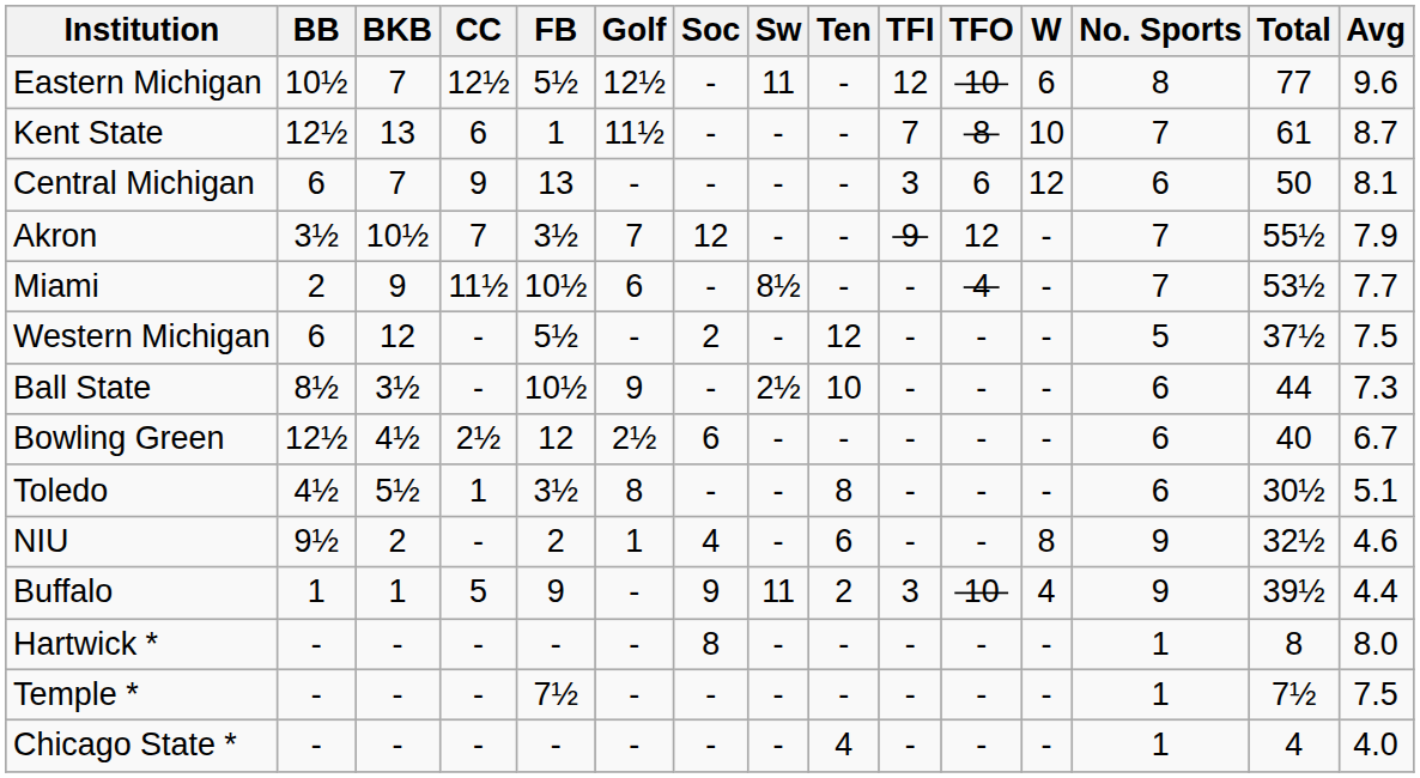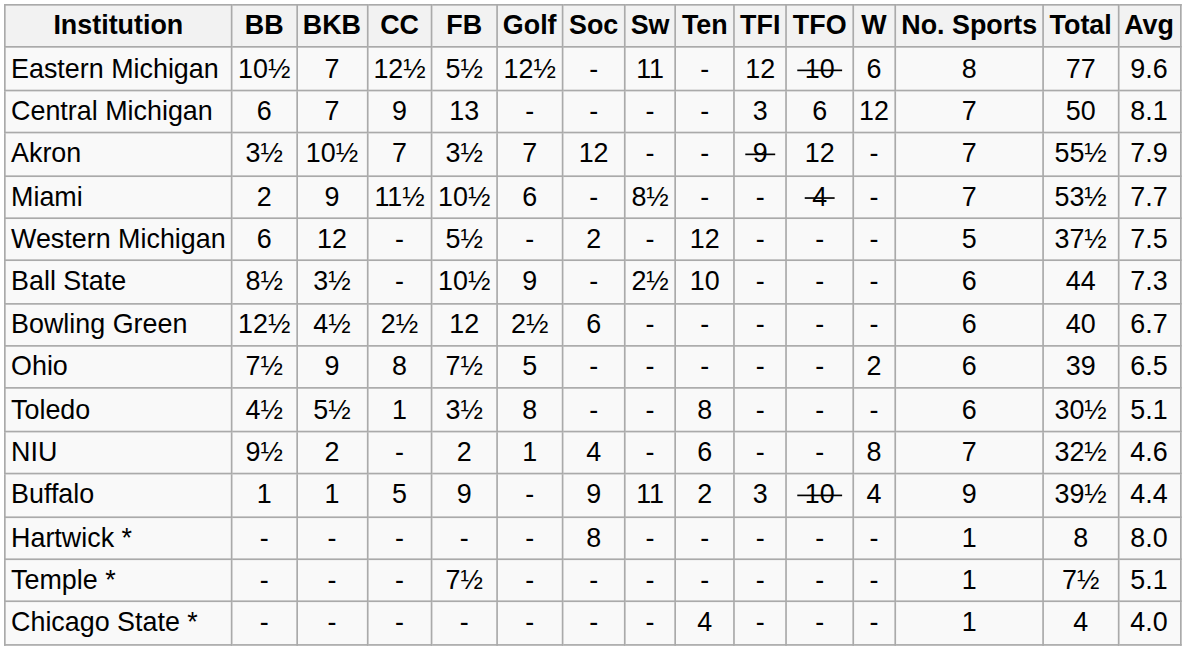 <table class="wikitable" style="text-align:center;">
 <tr>
 <th>Institution</th>
 <th>BB</th>
 <th>BKB</th>
 <th>CC</th>
 <th>FB</th>
 <th>Golf</th>
 <th>Soc</th>
 <th>Sw</th>
 <th>Ten</th>
 <th>TFI</th>
 <th>TFO</th>
 <th>W</th>
 <th>No. Sports</th>
 <th>Total</th>
 <th>Avg</th>
 </tr>
 <tr>
 <td align=left>Eastern Michigan</td>
 <td>10½</td>
 <td>7</td>
 <td>12½</td>
 <td>5½</td>
 <td>12½</td>
 <td>-</td>
 <td>11</td>
 <td>-</td>
 <td>12</td>
 <td><s> 10 </s></td>
 <td>6</td>
 <td>8</td>
 <td>77</td>
 <td>9.6</td>
 </tr>
 <tr>
-<td align=left>Kent State</td>
-<td>12½</td>
-<td>13</td>
-<td>6</td>
-<td>1</td>
-<td>11½</td>
-<td>-</td>
-<td>-</td>
-<td>-</td>
-<td>7</td>
-<td><s> 8 </s></td>
-<td>10</td>
-<td>7</td>
-<td>61</td>
-<td>8.7</td>
-</tr>
-<tr>
 <td align=left>Central Michigan</td>
 <td>6</td>
 <td>7</td>
 <td>9</td>
 <td>13</td>
 <td>-</td>
 <td>-</td>
 <td>-</td>
 <td>-</td>
 <td>3</td>
 <td>6</td>
 <td>12</td>
-<td>6</td>
+<td>7</td>
 <td>50</td>
 <td>8.1</td>
 </tr>
 <tr>
 <td align=left>Akron</td>
 <td>3½</td>
 <td>10½</td>
 <td>7</td>
 <td>3½</td>
 <td>7</td>
 <td>12</td>
 <td>-</td>
 <td>-</td>
 <td><s> 9 </s></td>
 <td>12</td>
 <td>-</td>
 <td>7</td>
 <td>55½</td>
 <td>7.9</td>
 </tr>
 <tr>
 <td align=left>Miami</td>
 <td>2</td>
 <td>9</td>
 <td>11½</td>
 <td>10½</td>
 <td>6</td>
 <td>-</td>
 <td>8½</td>
 <td>-</td>
 <td>-</td>
 <td><s> 4 </s></td>
 <td>-</td>
 <td>7</td>
 <td>53½</td>
 <td>7.7</td>
 </tr>
 <tr>
 <td align=left>Western Michigan</td>
 <td>6</td>
 <td>12</td>
 <td>-</td>
 <td>5½</td>
 <td>-</td>
 <td>2</td>
 <td>-</td>
 <td>12</td>
 <td>-</td>
 <td>-</td>
 <td>-</td>
 <td>5</td>
 <td>37½</td>
 <td>7.5</td>
 </tr>
 <tr>
 <td align=left>Ball State</td>
 <td>8½</td>
 <td>3½</td>
 <td>-</td>
 <td>10½</td>
 <td>9</td>
 <td>-</td>
 <td>2½</td>
 <td>10</td>
 <td>-</td>
 <td>-</td>
 <td>-</td>
 <td>6</td>
 <td>44</td>
 <td>7.3</td>
 </tr>
 <tr>
 <td align=left>Bowling Green</td>
 <td>12½</td>
 <td>4½</td>
 <td>2½</td>
 <td>12</td>
 <td>2½</td>
 <td>6</td>
 <td>-</td>
 <td>-</td>
 <td>-</td>
 <td>-</td>
 <td>-</td>
 <td>6</td>
 <td>40</td>
 <td>6.7</td>
 </tr>
 <tr>
+<td align=left>Ohio</td>
+<td>7½</td>
+<td>9</td>
+<td>8</td>
+<td>7½</td>
+<td>5</td>
+<td>-</td>
+<td>-</td>
+<td>-</td>
+<td>-</td>
+<td>-</td>
+<td>2</td>
+<td>6</td>
+<td>39</td>
+<td>6.5</td>
+</tr>
+<tr>
 <td align=left>Toledo</td>
 <td>4½</td>
 <td>5½</td>
 <td>1</td>
 <td>3½</td>
 <td>8</td>
 <td>-</td>
 <td>-</td>
 <td>8</td>
 <td>-</td>
 <td>-</td>
 <td>-</td>
 <td>6</td>
 <td>30½</td>
 <td>5.1</td>
 </tr>
 <tr>
 <td align=left>NIU</td>
 <td>9½</td>
 <td>2</td>
 <td>-</td>
 <td>2</td>
 <td>1</td>
 <td>4</td>
 <td>-</td>
 <td>6</td>
 <td>-</td>
 <td>-</td>
 <td>8</td>
-<td>9</td>
+<td>7</td>
 <td>32½</td>
 <td>4.6</td>
 </tr>
 <tr>
 <td align=left>Buffalo</td>
 <td>1</td>
 <td>1</td>
 <td>5</td>
 <td>9</td>
 <td>-</td>
 <td>9</td>
 <td>11</td>
 <td>2</td>
 <td>3</td>
 <td><s> 10 </s></td>
 <td>4</td>
 <td>9</td>
 <td>39½</td>
 <td>4.4</td>
 </tr>
 <tr>
 <td align=left>Hartwick *</td>
 <td>-</td>
 <td>-</td>
 <td>-</td>
 <td>-</td>
 <td>-</td>
 <td>8</td>
 <td>-</td>
 <td>-</td>
 <td>-</td>
 <td>-</td>
 <td>-</td>
 <td>1</td>
 <td>8</td>
 <td>8.0</td>
 </tr>
 <tr>
 <td align=left>Temple *</td>
 <td>-</td>
 <td>-</td>
 <td>-</td>
 <td>7½</td>
 <td>-</td>
 <td>-</td>
 <td>-</td>
 <td>-</td>
 <td>-</td>
 <td>-</td>
 <td>-</td>
 <td>1</td>
 <td>7½</td>
-<td>7.5</td>
+<td>5.1</td>
 </tr>
 <tr>
 <td align=left>Chicago State *</td>
 <td>-</td>
 <td>-</td>
 <td>-</td>
 <td>-</td>
 <td>-</td>
 <td>-</td>
 <td>-</td>
 <td>4</td>
 <td>-</td>
 <td>-</td>
 <td>-</td>
 <td>1</td>
 <td>4</td>
 <td>4.0</td>
 </tr>
 </table>
